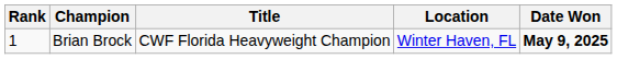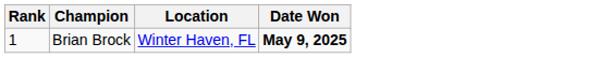 <table class="wikitable sortable">
 <tr>
 <th>Rank</th>
 <th>Champion</th>
-<th>Title</th>
 <th>Location</th>
 <th>Date Won</th>
 </tr>
 <tr>
 <td>1</td>
 <td>Brian Brock</td>
-<td>CWF Florida Heavyweight Champion</td>
 <td><a href='#'>Winter Haven, FL</a></td>
 <td><strong>May 9, 2025</strong></td>
 </tr>
 </table>
